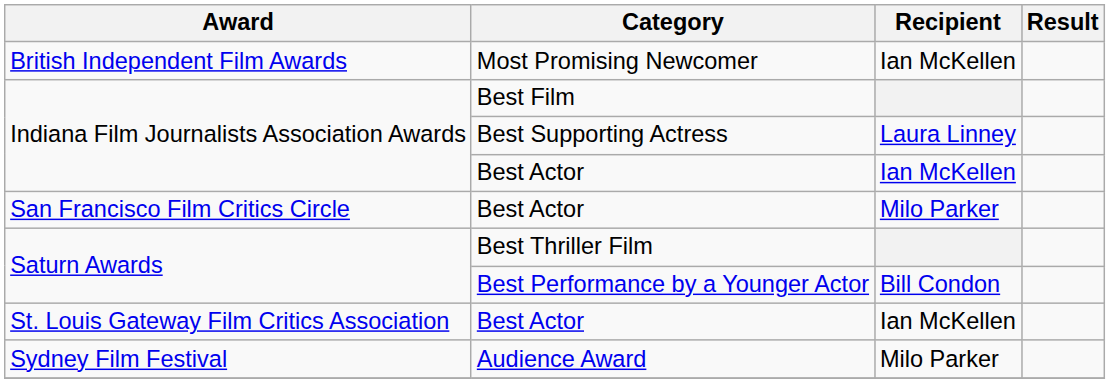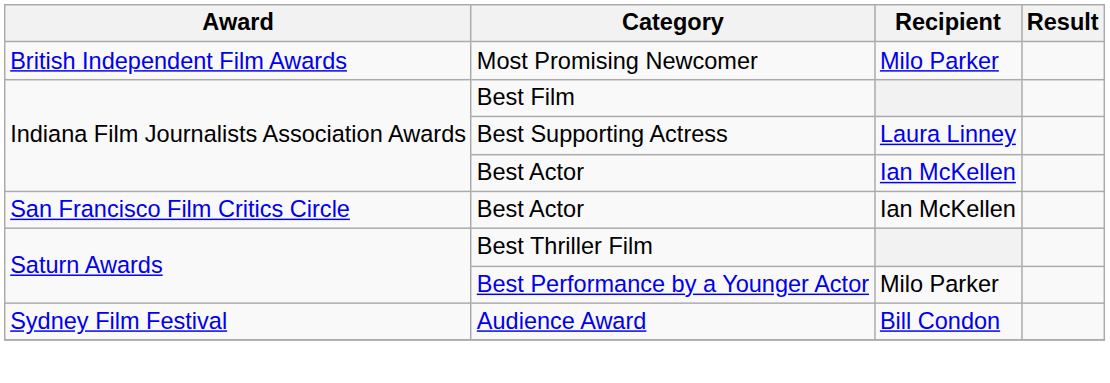 <table class="wikitable sortable">
 <tr>
 <th>Award</th>
 <th>Category</th>
 <th>Recipient</th>
 <th>Result</th>
 </tr>
 <tr>
 <td><a href='#'>British Independent Film Awards</a></td>
 <td>Most Promising Newcomer</td>
-<td>Ian McKellen</td>
+<td><a href='#'>Milo Parker</a></td>
 <td></td>
 </tr>
 <tr>
 <td rowspan="3">Indiana Film Journalists Association Awards</td>
 <td>Best Film</td>
 <th></th>
 <td></td>
 </tr>
 <tr>
 <td>Best Supporting Actress</td>
 <td><a href='#'>Laura Linney</a></td>
 <td></td>
 </tr>
 <tr>
 <td>Best Actor</td>
 <td><a href='#'>Ian McKellen</a></td>
 <td></td>
 </tr>
 <tr>
 <td><a href='#'>San Francisco Film Critics Circle</a></td>
 <td>Best Actor</td>
-<td><a href='#'>Milo Parker</a></td>
+<td>Ian McKellen</td>
 <td></td>
 </tr>
 <tr>
 <td rowspan="2"><a href='#'>Saturn Awards</a></td>
 <td>Best Thriller Film</td>
 <th></th>
 <td></td>
 </tr>
 <tr>
 <td><a href='#'>Best Performance by a Younger Actor</a></td>
-<td><a href='#'>Bill Condon</a></td>
-<td></td>
-</tr>
-<tr>
-<td><a href='#'>St. Louis Gateway Film Critics Association</a></td>
-<td><a href='#'>Best Actor</a></td>
-<td>Ian McKellen</td>
+<td>Milo Parker</td>
 <td></td>
 </tr>
 <tr>
 <td><a href='#'>Sydney Film Festival</a></td>
 <td><a href='#'>Audience Award</a></td>
-<td>Milo Parker</td>
+<td><a href='#'>Bill Condon</a></td>
 <td></td>
 </tr>
 <tr>
 </tr>
 </table>
